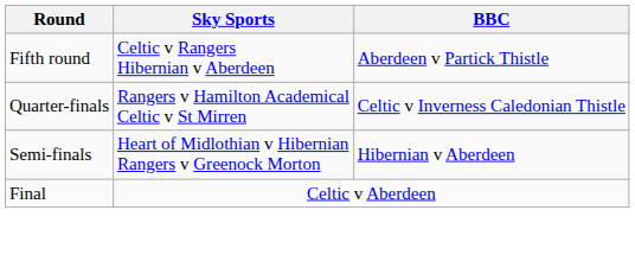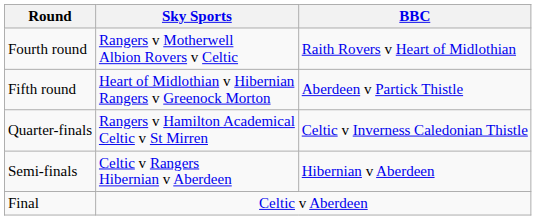 <table class="wikitable">
 <tr>
 <th>Round</th>
 <th><a href='#'>Sky Sports</a></th>
 <th><a href='#'>BBC</a></th>
 </tr>
 <tr>
+<td>Fourth round</td>
+<td><a href='#'>Rangers</a> v <a href='#'>Motherwell</a><br><a href='#'>Albion Rovers</a> v <a href='#'>Celtic</a></td>
+<td><a href='#'>Raith Rovers</a> v <a href='#'>Heart of Midlothian</a></td>
+</tr>
+<tr>
 <td>Fifth round</td>
-<td><a href='#'>Celtic</a> v <a href='#'>Rangers</a> <br> <a href='#'>Hibernian</a> v <a href='#'>Aberdeen</a></td>
+<td><a href='#'>Heart of Midlothian</a> v <a href='#'>Hibernian</a><br><a href='#'>Rangers</a> v <a href='#'>Greenock Morton</a></td>
 <td><a href='#'>Aberdeen</a> v <a href='#'>Partick Thistle</a></td>
 </tr>
 <tr>
 <td>Quarter-finals</td>
 <td><a href='#'>Rangers</a> v <a href='#'>Hamilton Academical</a><br><a href='#'>Celtic</a> v <a href='#'>St Mirren</a></td>
 <td><a href='#'>Celtic</a> v <a href='#'>Inverness Caledonian Thistle</a></td>
 </tr>
 <tr>
 <td>Semi-finals</td>
-<td><a href='#'>Heart of Midlothian</a> v <a href='#'>Hibernian</a><br><a href='#'>Rangers</a> v <a href='#'>Greenock Morton</a></td>
+<td><a href='#'>Celtic</a> v <a href='#'>Rangers</a> <br> <a href='#'>Hibernian</a> v <a href='#'>Aberdeen</a></td>
 <td><a href='#'>Hibernian</a> v <a href='#'>Aberdeen</a></td>
 </tr>
 <tr>
 <td>Final</td>
 <td colspan="2" style="text-align:center"><a href='#'>Celtic</a> v <a href='#'>Aberdeen</a></td>
 </tr>
 </table>
